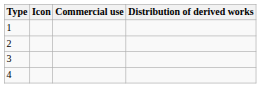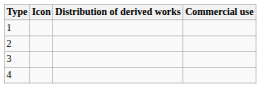 <table class="wikitable">
 <tr>
 <th>Type</th>
 <th>Icon</th>
+<th>Distribution of derived works</th>
 <th>Commercial use</th>
-<th>Distribution of derived works</th>
 </tr>
 <tr>
 <td>1</td>
 <td></td>
 <td></td>
 <td></td>
 </tr>
 <tr>
 <td>2</td>
 <td></td>
 <td></td>
 <td></td>
 </tr>
 <tr>
 <td>3</td>
 <td></td>
 <td></td>
 <td></td>
 </tr>
 <tr>
 <td>4</td>
 <td></td>
 <td></td>
 <td></td>
 </tr>
 </table>
